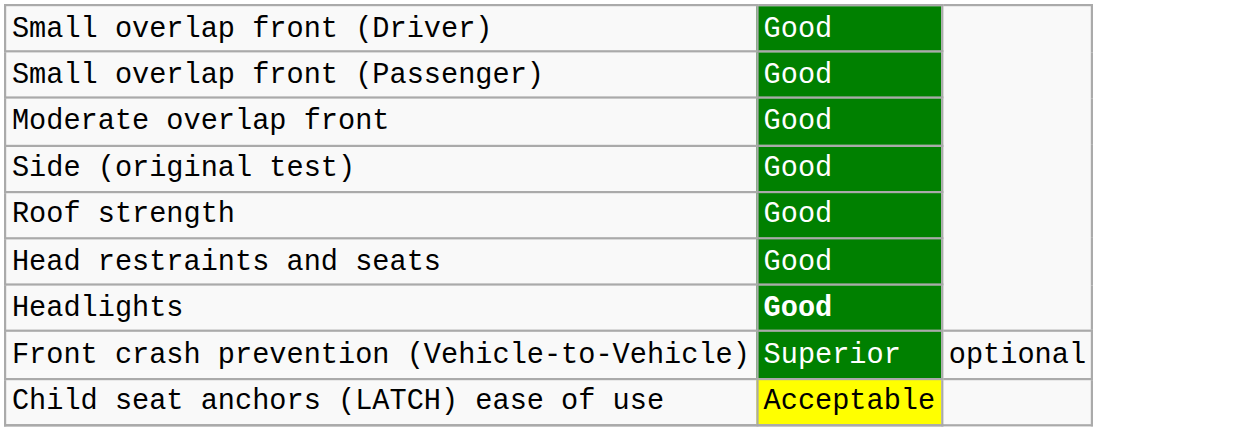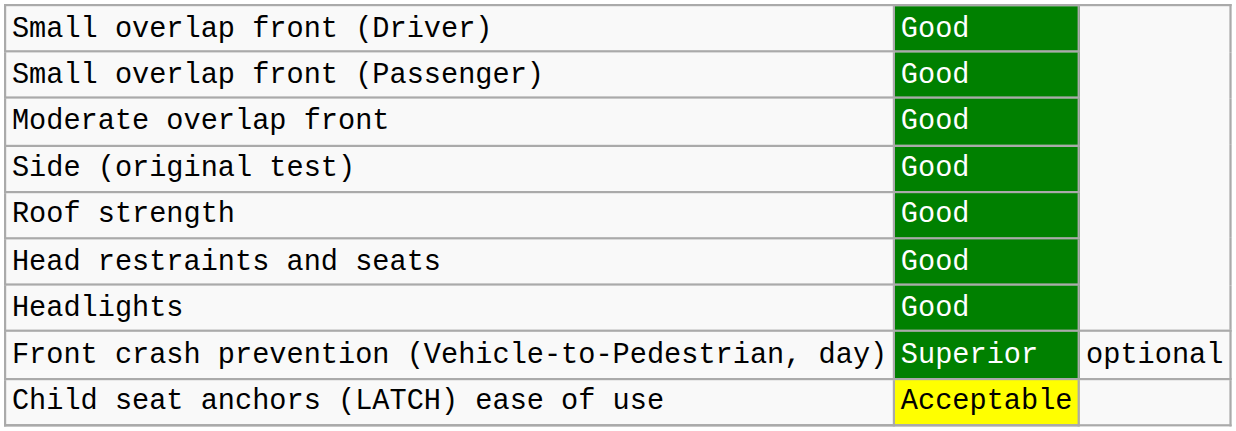 <table class="wikitable">
 <tr>
 <td>Small overlap front (Driver)</td>
 <td style="color:white;background: green">Good</td>
 </tr>
 <tr>
 <td>Small overlap front (Passenger)</td>
 <td style="color:white;background: green">Good</td>
 </tr>
 <tr>
 <td>Moderate overlap front</td>
 <td style="color:white;background: green">Good</td>
 </tr>
 <tr>
 <td>Side (original test)</td>
 <td style="color:white;background: green">Good</td>
 </tr>
 <tr>
 <td>Roof strength</td>
 <td style="color:white;background: green">Good</td>
 </tr>
 <tr>
 <td>Head restraints and seats</td>
 <td style="color:white;background: green">Good</td>
 </tr>
 <tr>
 <td>Headlights</td>
-<td style="color:white;background: green"><strong>Good</strong></td>
+<td style="color:white;background: green">Good</td>
 </tr>
 <tr>
-<td>Front crash prevention (Vehicle-to-Vehicle)</td>
+<td>Front crash prevention (Vehicle-to-Pedestrian, day)</td>
 <td style="color:white;background: green">Superior</td>
 <td>optional</td>
 </tr>
 <tr>
 <td>Child seat anchors (LATCH) ease of use</td>
 <td style="background: yellow">Acceptable</td>
 </tr>
 <tr>
 </tr>
 </table>
